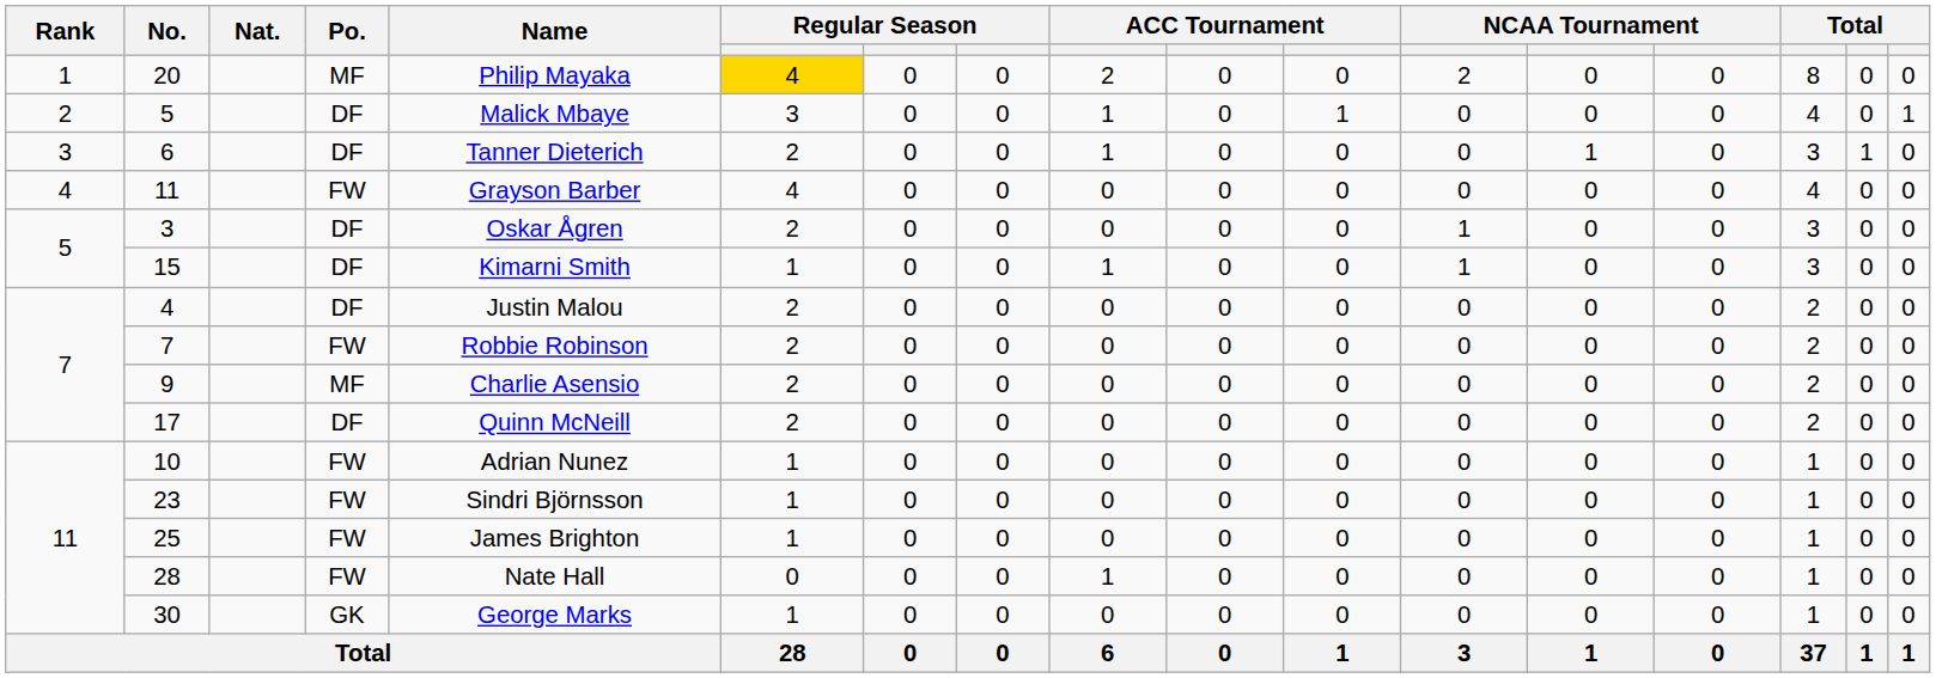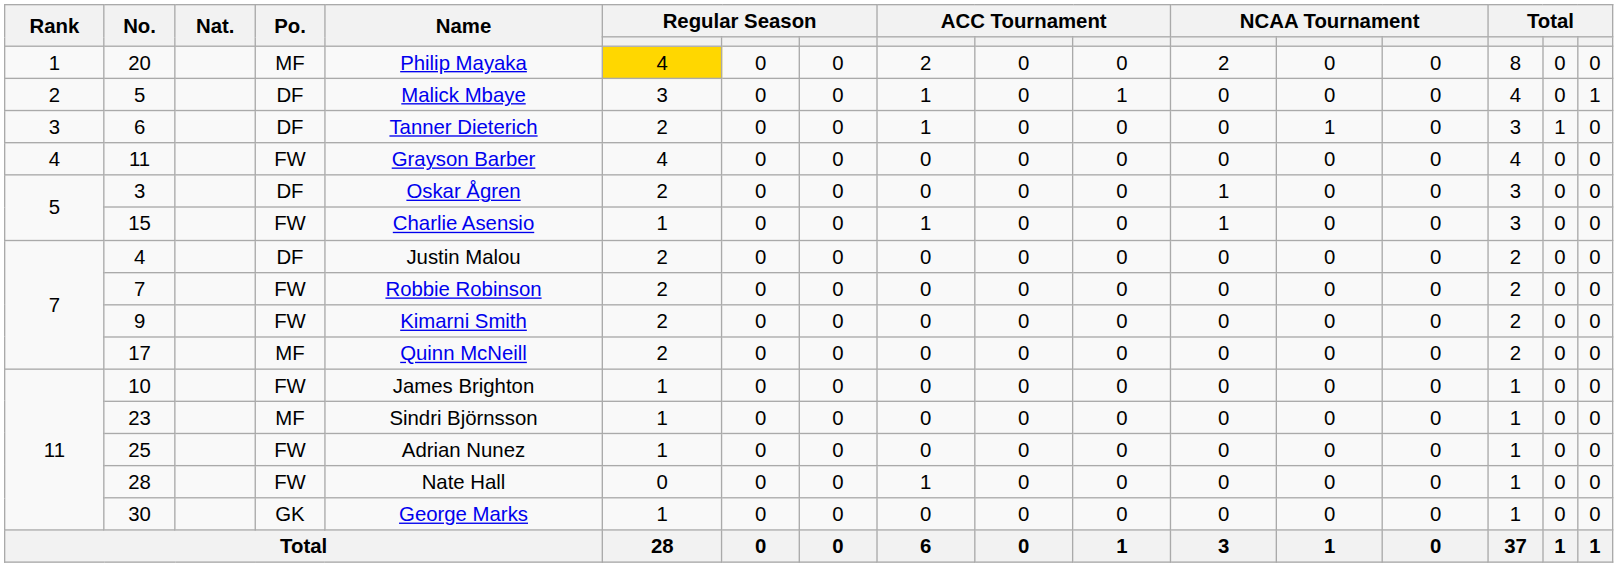 <table class="wikitable" style="text-align:center; font-size:95%; width:95%;">
 <tr>
 <th rowspan=2>Rank</th>
 <th rowspan=2>No.</th>
 <th rowspan=2>Nat.</th>
 <th rowspan=2>Po.</th>
 <th rowspan=2>Name</th>
 <th colspan=3>Regular Season</th>
 <th colspan=3>ACC Tournament</th>
 <th colspan=3>NCAA Tournament</th>
 <th colspan=3>Total</th>
 </tr>
 <tr>
 <th></th>
 <th></th>
 <th></th>
 <th></th>
 <th></th>
 <th></th>
 <th></th>
 <th></th>
 <th></th>
 <th></th>
 <th></th>
 <th></th>
 </tr>
 <tr>
 <td>1</td>
 <td>20</td>
 <td></td>
 <td>MF</td>
 <td><a href='#'>Philip Mayaka</a></td>
 <td style="background: gold;">4</td>
 <td>0</td>
 <td>0</td>
 <td>2</td>
 <td>0</td>
 <td>0</td>
 <td>2</td>
 <td>0</td>
 <td>0</td>
 <td>8</td>
 <td>0</td>
 <td>0</td>
 </tr>
 <tr>
 <td>2</td>
 <td>5</td>
 <td></td>
 <td>DF</td>
 <td><a href='#'>Malick Mbaye</a></td>
 <td>3</td>
 <td>0</td>
 <td>0</td>
 <td>1</td>
 <td>0</td>
 <td>1</td>
 <td>0</td>
 <td>0</td>
 <td>0</td>
 <td>4</td>
 <td>0</td>
 <td>1</td>
 </tr>
 <tr>
 <td>3</td>
 <td>6</td>
 <td></td>
 <td>DF</td>
 <td><a href='#'>Tanner Dieterich</a></td>
 <td>2</td>
 <td>0</td>
 <td>0</td>
 <td>1</td>
 <td>0</td>
 <td>0</td>
 <td>0</td>
 <td>1</td>
 <td>0</td>
 <td>3</td>
 <td>1</td>
 <td>0</td>
 </tr>
 <tr>
 <td>4</td>
 <td>11</td>
 <td></td>
 <td>FW</td>
 <td><a href='#'>Grayson Barber</a></td>
 <td>4</td>
 <td>0</td>
 <td>0</td>
 <td>0</td>
 <td>0</td>
 <td>0</td>
 <td>0</td>
 <td>0</td>
 <td>0</td>
 <td>4</td>
 <td>0</td>
 <td>0</td>
 </tr>
 <tr>
 <td rowspan=2>5</td>
 <td>3</td>
 <td></td>
 <td>DF</td>
 <td><a href='#'>Oskar Ågren</a></td>
 <td>2</td>
 <td>0</td>
 <td>0</td>
 <td>0</td>
 <td>0</td>
 <td>0</td>
 <td>1</td>
 <td>0</td>
 <td>0</td>
 <td>3</td>
 <td>0</td>
 <td>0</td>
 </tr>
 <tr>
 <td>15</td>
 <td></td>
-<td>DF</td>
-<td><a href='#'>Kimarni Smith</a></td>
+<td>FW</td>
+<td><a href='#'>Charlie Asensio</a></td>
 <td>1</td>
 <td>0</td>
 <td>0</td>
 <td>1</td>
 <td>0</td>
 <td>0</td>
 <td>1</td>
 <td>0</td>
 <td>0</td>
 <td>3</td>
 <td>0</td>
 <td>0</td>
 </tr>
 <tr>
 <td rowspan=4>7</td>
 <td>4</td>
 <td></td>
 <td>DF</td>
 <td>Justin Malou</td>
 <td>2</td>
 <td>0</td>
 <td>0</td>
 <td>0</td>
 <td>0</td>
 <td>0</td>
 <td>0</td>
 <td>0</td>
 <td>0</td>
 <td>2</td>
 <td>0</td>
 <td>0</td>
 </tr>
 <tr>
 <td>7</td>
 <td></td>
 <td>FW</td>
 <td><a href='#'>Robbie Robinson</a></td>
 <td>2</td>
 <td>0</td>
 <td>0</td>
 <td>0</td>
 <td>0</td>
 <td>0</td>
 <td>0</td>
 <td>0</td>
 <td>0</td>
 <td>2</td>
 <td>0</td>
 <td>0</td>
 </tr>
 <tr>
 <td>9</td>
 <td></td>
-<td>MF</td>
-<td><a href='#'>Charlie Asensio</a></td>
+<td>FW</td>
+<td><a href='#'>Kimarni Smith</a></td>
 <td>2</td>
 <td>0</td>
 <td>0</td>
 <td>0</td>
 <td>0</td>
 <td>0</td>
 <td>0</td>
 <td>0</td>
 <td>0</td>
 <td>2</td>
 <td>0</td>
 <td>0</td>
 </tr>
 <tr>
 <td>17</td>
 <td></td>
-<td>DF</td>
+<td>MF</td>
 <td><a href='#'>Quinn McNeill</a></td>
 <td>2</td>
 <td>0</td>
 <td>0</td>
 <td>0</td>
 <td>0</td>
 <td>0</td>
 <td>0</td>
 <td>0</td>
 <td>0</td>
 <td>2</td>
 <td>0</td>
 <td>0</td>
 </tr>
 <tr>
 <td rowspan=5>11</td>
 <td>10</td>
 <td></td>
 <td>FW</td>
-<td>Adrian Nunez</td>
+<td>James Brighton</td>
 <td>1</td>
 <td>0</td>
 <td>0</td>
 <td>0</td>
 <td>0</td>
 <td>0</td>
 <td>0</td>
 <td>0</td>
 <td>0</td>
 <td>1</td>
 <td>0</td>
 <td>0</td>
 </tr>
 <tr>
 <td>23</td>
 <td></td>
-<td>FW</td>
+<td>MF</td>
 <td>Sindri Björnsson</td>
 <td>1</td>
 <td>0</td>
 <td>0</td>
 <td>0</td>
 <td>0</td>
 <td>0</td>
 <td>0</td>
 <td>0</td>
 <td>0</td>
 <td>1</td>
 <td>0</td>
 <td>0</td>
 </tr>
 <tr>
 <td>25</td>
 <td></td>
 <td>FW</td>
-<td>James Brighton</td>
+<td>Adrian Nunez</td>
 <td>1</td>
 <td>0</td>
 <td>0</td>
 <td>0</td>
 <td>0</td>
 <td>0</td>
 <td>0</td>
 <td>0</td>
 <td>0</td>
 <td>1</td>
 <td>0</td>
 <td>0</td>
 </tr>
 <tr>
 <td>28</td>
 <td></td>
 <td>FW</td>
 <td>Nate Hall</td>
 <td>0</td>
 <td>0</td>
 <td>0</td>
 <td>1</td>
 <td>0</td>
 <td>0</td>
 <td>0</td>
 <td>0</td>
 <td>0</td>
 <td>1</td>
 <td>0</td>
 <td>0</td>
 </tr>
 <tr>
 <td>30</td>
 <td></td>
 <td>GK</td>
 <td><a href='#'>George Marks</a></td>
 <td>1</td>
 <td>0</td>
 <td>0</td>
 <td>0</td>
 <td>0</td>
 <td>0</td>
 <td>0</td>
 <td>0</td>
 <td>0</td>
 <td>1</td>
 <td>0</td>
 <td>0</td>
 </tr>
 <tr>
 <th colspan=5>Total</th>
 <th>28</th>
 <th>0</th>
 <th>0</th>
 <th>6</th>
 <th>0</th>
 <th>1</th>
 <th>3</th>
 <th>1</th>
 <th>0</th>
 <th>37</th>
 <th>1</th>
 <th>1</th>
 </tr>
 </table>
